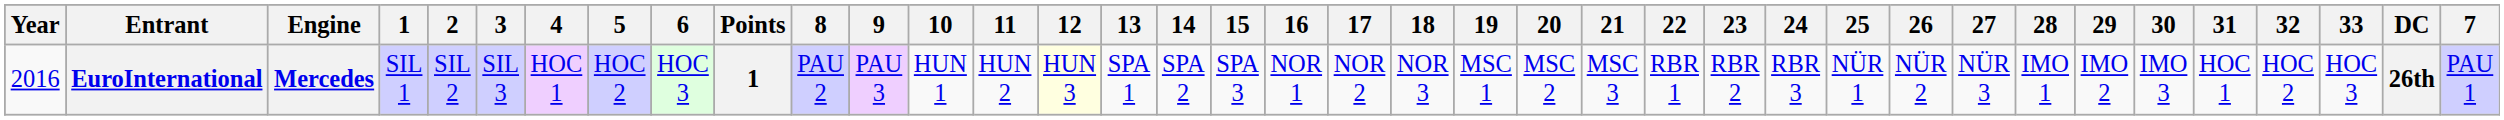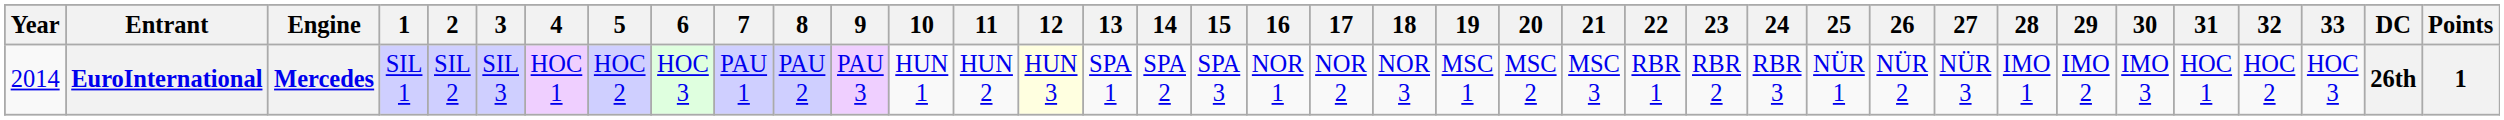 <table class="wikitable" style="text-align:center; font-size:85%">
 <tr>
 <th>Year</th>
 <th>Entrant</th>
 <th>Engine</th>
 <th>1</th>
 <th>2</th>
 <th>3</th>
 <th>4</th>
 <th>5</th>
 <th>6</th>
-<th>Points</th>
+<th>7</th>
 <th>8</th>
 <th>9</th>
 <th>10</th>
 <th>11</th>
 <th>12</th>
 <th>13</th>
 <th>14</th>
 <th>15</th>
 <th>16</th>
 <th>17</th>
 <th>18</th>
 <th>19</th>
 <th>20</th>
 <th>21</th>
 <th>22</th>
 <th>23</th>
 <th>24</th>
 <th>25</th>
 <th>26</th>
 <th>27</th>
 <th>28</th>
 <th>29</th>
 <th>30</th>
 <th>31</th>
 <th>32</th>
 <th>33</th>
 <th>DC</th>
-<th>7</th>
+<th>Points</th>
 </tr>
 <tr>
-<td><a href='#'>2016</a></td>
+<td><a href='#'>2014</a></td>
 <th><a href='#'>EuroInternational</a></th>
 <th><a href='#'>Mercedes</a></th>
 <td style="background:#CFCFFF;"><a href='#'>SIL<br>1</a><br></td>
 <td style="background:#CFCFFF;"><a href='#'>SIL<br>2</a><br></td>
 <td style="background:#CFCFFF;"><a href='#'>SIL<br>3</a><br></td>
 <td style="background:#EFCFFF;"><a href='#'>HOC<br>1</a><br></td>
 <td style="background:#CFCFFF;"><a href='#'>HOC<br>2</a><br></td>
 <td style="background:#DFFFDF;"><a href='#'>HOC<br>3</a><br></td>
-<th>1</th>
+<td style="background:#CFCFFF;"><a href='#'>PAU<br>1</a><br></td>
 <td style="background:#CFCFFF;"><a href='#'>PAU<br>2</a><br></td>
 <td style="background:#EFCFFF;"><a href='#'>PAU<br>3</a><br></td>
 <td><a href='#'>HUN<br>1</a></td>
 <td><a href='#'>HUN<br>2</a></td>
 <td style="background: lightyellow;"><a href='#'>HUN<br>3</a></td>
 <td><a href='#'>SPA<br>1</a></td>
 <td><a href='#'>SPA<br>2</a></td>
 <td><a href='#'>SPA<br>3</a></td>
 <td><a href='#'>NOR<br>1</a></td>
 <td><a href='#'>NOR<br>2</a></td>
 <td><a href='#'>NOR<br>3</a></td>
 <td><a href='#'>MSC<br>1</a></td>
 <td><a href='#'>MSC<br>2</a></td>
 <td><a href='#'>MSC<br>3</a></td>
 <td><a href='#'>RBR<br>1</a></td>
 <td><a href='#'>RBR<br>2</a></td>
 <td><a href='#'>RBR<br>3</a></td>
 <td><a href='#'>NÜR<br>1</a></td>
 <td><a href='#'>NÜR<br>2</a></td>
 <td><a href='#'>NÜR<br>3</a></td>
 <td><a href='#'>IMO<br>1</a></td>
 <td><a href='#'>IMO<br>2</a></td>
 <td><a href='#'>IMO<br>3</a></td>
 <td><a href='#'>HOC<br>1</a></td>
 <td><a href='#'>HOC<br>2</a></td>
 <td><a href='#'>HOC<br>3</a></td>
 <th>26th</th>
-<td style="background:#CFCFFF;"><a href='#'>PAU<br>1</a><br></td>
+<th>1</th>
 </tr>
 </table>
